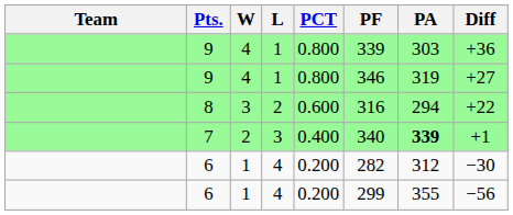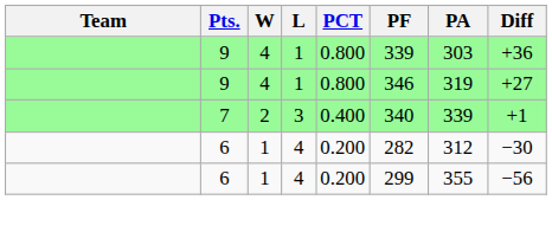 <table class=wikitable>
 <tr align=center>
 <th width=150px>Team</th>
 <th width=30px><a href='#'>Pts.</a></th>
 <th width=20px>W</th>
 <th width=20px>L</th>
 <th><a href='#'>PCT</a></th>
 <th width=40px>PF</th>
 <th width=40px>PA</th>
 <th width=40px>Diff</th>
 </tr>
 <tr align=center bgcolor="#98fb98">
 <td align=left></td>
 <td>9</td>
 <td>4</td>
 <td>1</td>
 <td>0.800</td>
 <td>339</td>
 <td>303</td>
 <td>+36</td>
 </tr>
 <tr align=center bgcolor="#98fb98">
 <td align=left></td>
 <td>9</td>
 <td>4</td>
 <td>1</td>
 <td>0.800</td>
 <td>346</td>
 <td>319</td>
 <td>+27</td>
 </tr>
 <tr align=center bgcolor="#98fb98">
 <td align=left></td>
-<td>8</td>
-<td>3</td>
-<td>2</td>
-<td>0.600</td>
-<td>316</td>
-<td>294</td>
-<td>+22</td>
-</tr>
-<tr align=center bgcolor="#98fb98">
-<td align=left></td>
 <td>7</td>
 <td>2</td>
 <td>3</td>
 <td>0.400</td>
 <td>340</td>
-<td><strong>339</strong></td>
+<td>339</td>
 <td>+1</td>
 </tr>
 <tr align=center>
 <td align=left></td>
 <td>6</td>
 <td>1</td>
 <td>4</td>
 <td>0.200</td>
 <td>282</td>
 <td>312</td>
 <td>−30</td>
 </tr>
 <tr align=center>
 <td align=left></td>
 <td>6</td>
 <td>1</td>
 <td>4</td>
 <td>0.200</td>
 <td>299</td>
 <td>355</td>
 <td>−56</td>
 </tr>
 </table>
